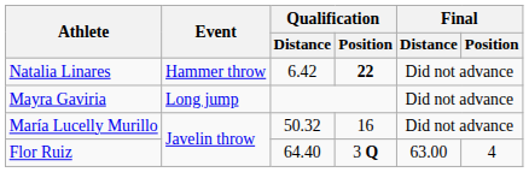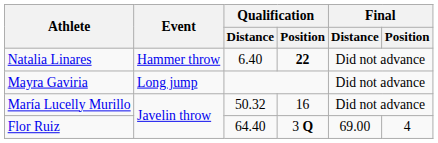 <table class=wikitable style="font-size:90%">
 <tr>
 <th rowspan="2">Athlete</th>
 <th rowspan="2">Event</th>
 <th colspan="2">Qualification</th>
 <th colspan="2">Final</th>
 </tr>
 <tr style="font-size:95%">
 <th>Distance</th>
 <th>Position</th>
 <th>Distance</th>
 <th>Position</th>
 </tr>
 <tr align=center>
 <td align=left><a href='#'>Natalia Linares</a></td>
 <td align=left><a href='#'>Hammer throw</a></td>
-<td>6.42</td>
+<td>6.40</td>
 <td><strong>22</strong></td>
 <td colspan=2>Did not advance</td>
 </tr>
 <tr align=center>
 <td align=left><a href='#'>Mayra Gaviria</a></td>
 <td align=left><a href='#'>Long jump</a></td>
 <td colspan=2><strong></strong></td>
 <td colspan=2>Did not advance</td>
 </tr>
 <tr align=center>
 <td align=left><a href='#'>María Lucelly Murillo</a></td>
 <td align=left rowspan=2><a href='#'>Javelin throw</a></td>
 <td>50.32 <strong></strong></td>
 <td>16</td>
 <td colspan=2>Did not advance</td>
 </tr>
 <tr align=center>
 <td align=left><a href='#'>Flor Ruiz</a></td>
 <td>64.40</td>
 <td>3 <strong>Q</strong></td>
-<td>63.00</td>
+<td>69.00</td>
 <td>4</td>
 </tr>
 </table>
